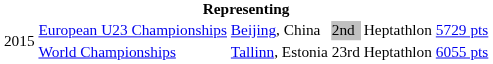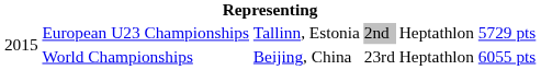 <table>
 <tr>
 <th colspan="6">Representing </th>
 </tr>
 <tr>
 <td rowspan=2>2015</td>
 <td><a href='#'>European U23 Championships</a></td>
-<td><a href='#'>Beijing</a>, China</td>
+<td><a href='#'>Tallinn</a>, Estonia</td>
 <td bgcolor=silver>2nd</td>
 <td>Heptathlon</td>
 <td><a href='#'>5729 pts</a></td>
 </tr>
 <tr>
 <td><a href='#'>World Championships</a></td>
-<td><a href='#'>Tallinn</a>, Estonia</td>
+<td><a href='#'>Beijing</a>, China</td>
 <td>23rd</td>
 <td>Heptathlon</td>
 <td><a href='#'>6055 pts</a></td>
 </tr>
 </table>
